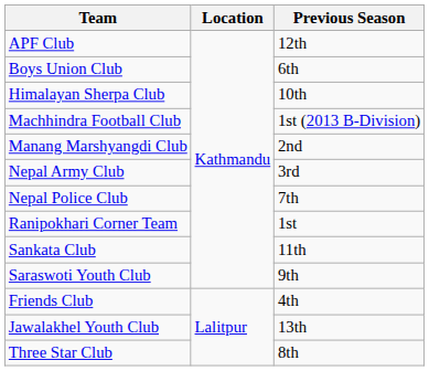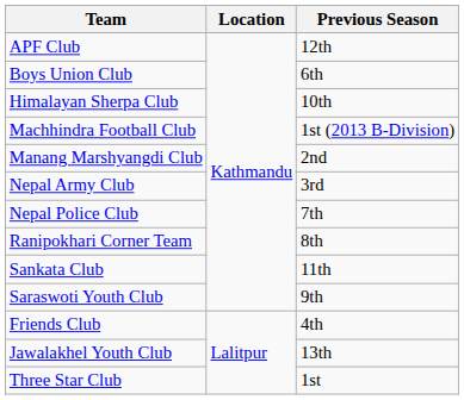 <table class="wikitable sortable">
 <tr>
 <th>Team</th>
 <th>Location</th>
 <th>Previous Season</th>
 </tr>
 <tr>
 <td><a href='#'>APF Club</a></td>
 <td rowspan="10"><a href='#'>Kathmandu</a></td>
 <td>12th</td>
 </tr>
 <tr>
 <td><a href='#'>Boys Union Club</a></td>
 <td>6th</td>
 </tr>
 <tr>
 <td><a href='#'>Himalayan Sherpa Club</a></td>
 <td>10th</td>
 </tr>
 <tr>
 <td><a href='#'>Machhindra Football Club</a></td>
 <td>1st (<a href='#'>2013 B-Division</a>)</td>
 </tr>
 <tr>
 <td><a href='#'>Manang Marshyangdi Club</a></td>
 <td>2nd</td>
 </tr>
 <tr>
 <td><a href='#'>Nepal Army Club</a></td>
 <td>3rd</td>
 </tr>
 <tr>
 <td><a href='#'>Nepal Police Club</a></td>
 <td>7th</td>
 </tr>
 <tr>
 <td><a href='#'>Ranipokhari Corner Team</a></td>
-<td>1st</td>
+<td>8th</td>
 </tr>
 <tr>
 <td><a href='#'>Sankata Club</a></td>
 <td>11th</td>
 </tr>
 <tr>
 <td><a href='#'>Saraswoti Youth Club</a></td>
 <td>9th</td>
 </tr>
 <tr>
 <td><a href='#'>Friends Club</a></td>
 <td rowspan="3"><a href='#'>Lalitpur</a></td>
 <td>4th</td>
 </tr>
 <tr>
 <td><a href='#'>Jawalakhel Youth Club</a></td>
 <td>13th</td>
 </tr>
 <tr>
 <td><a href='#'>Three Star Club</a></td>
-<td>8th</td>
+<td>1st</td>
 </tr>
 </table>
